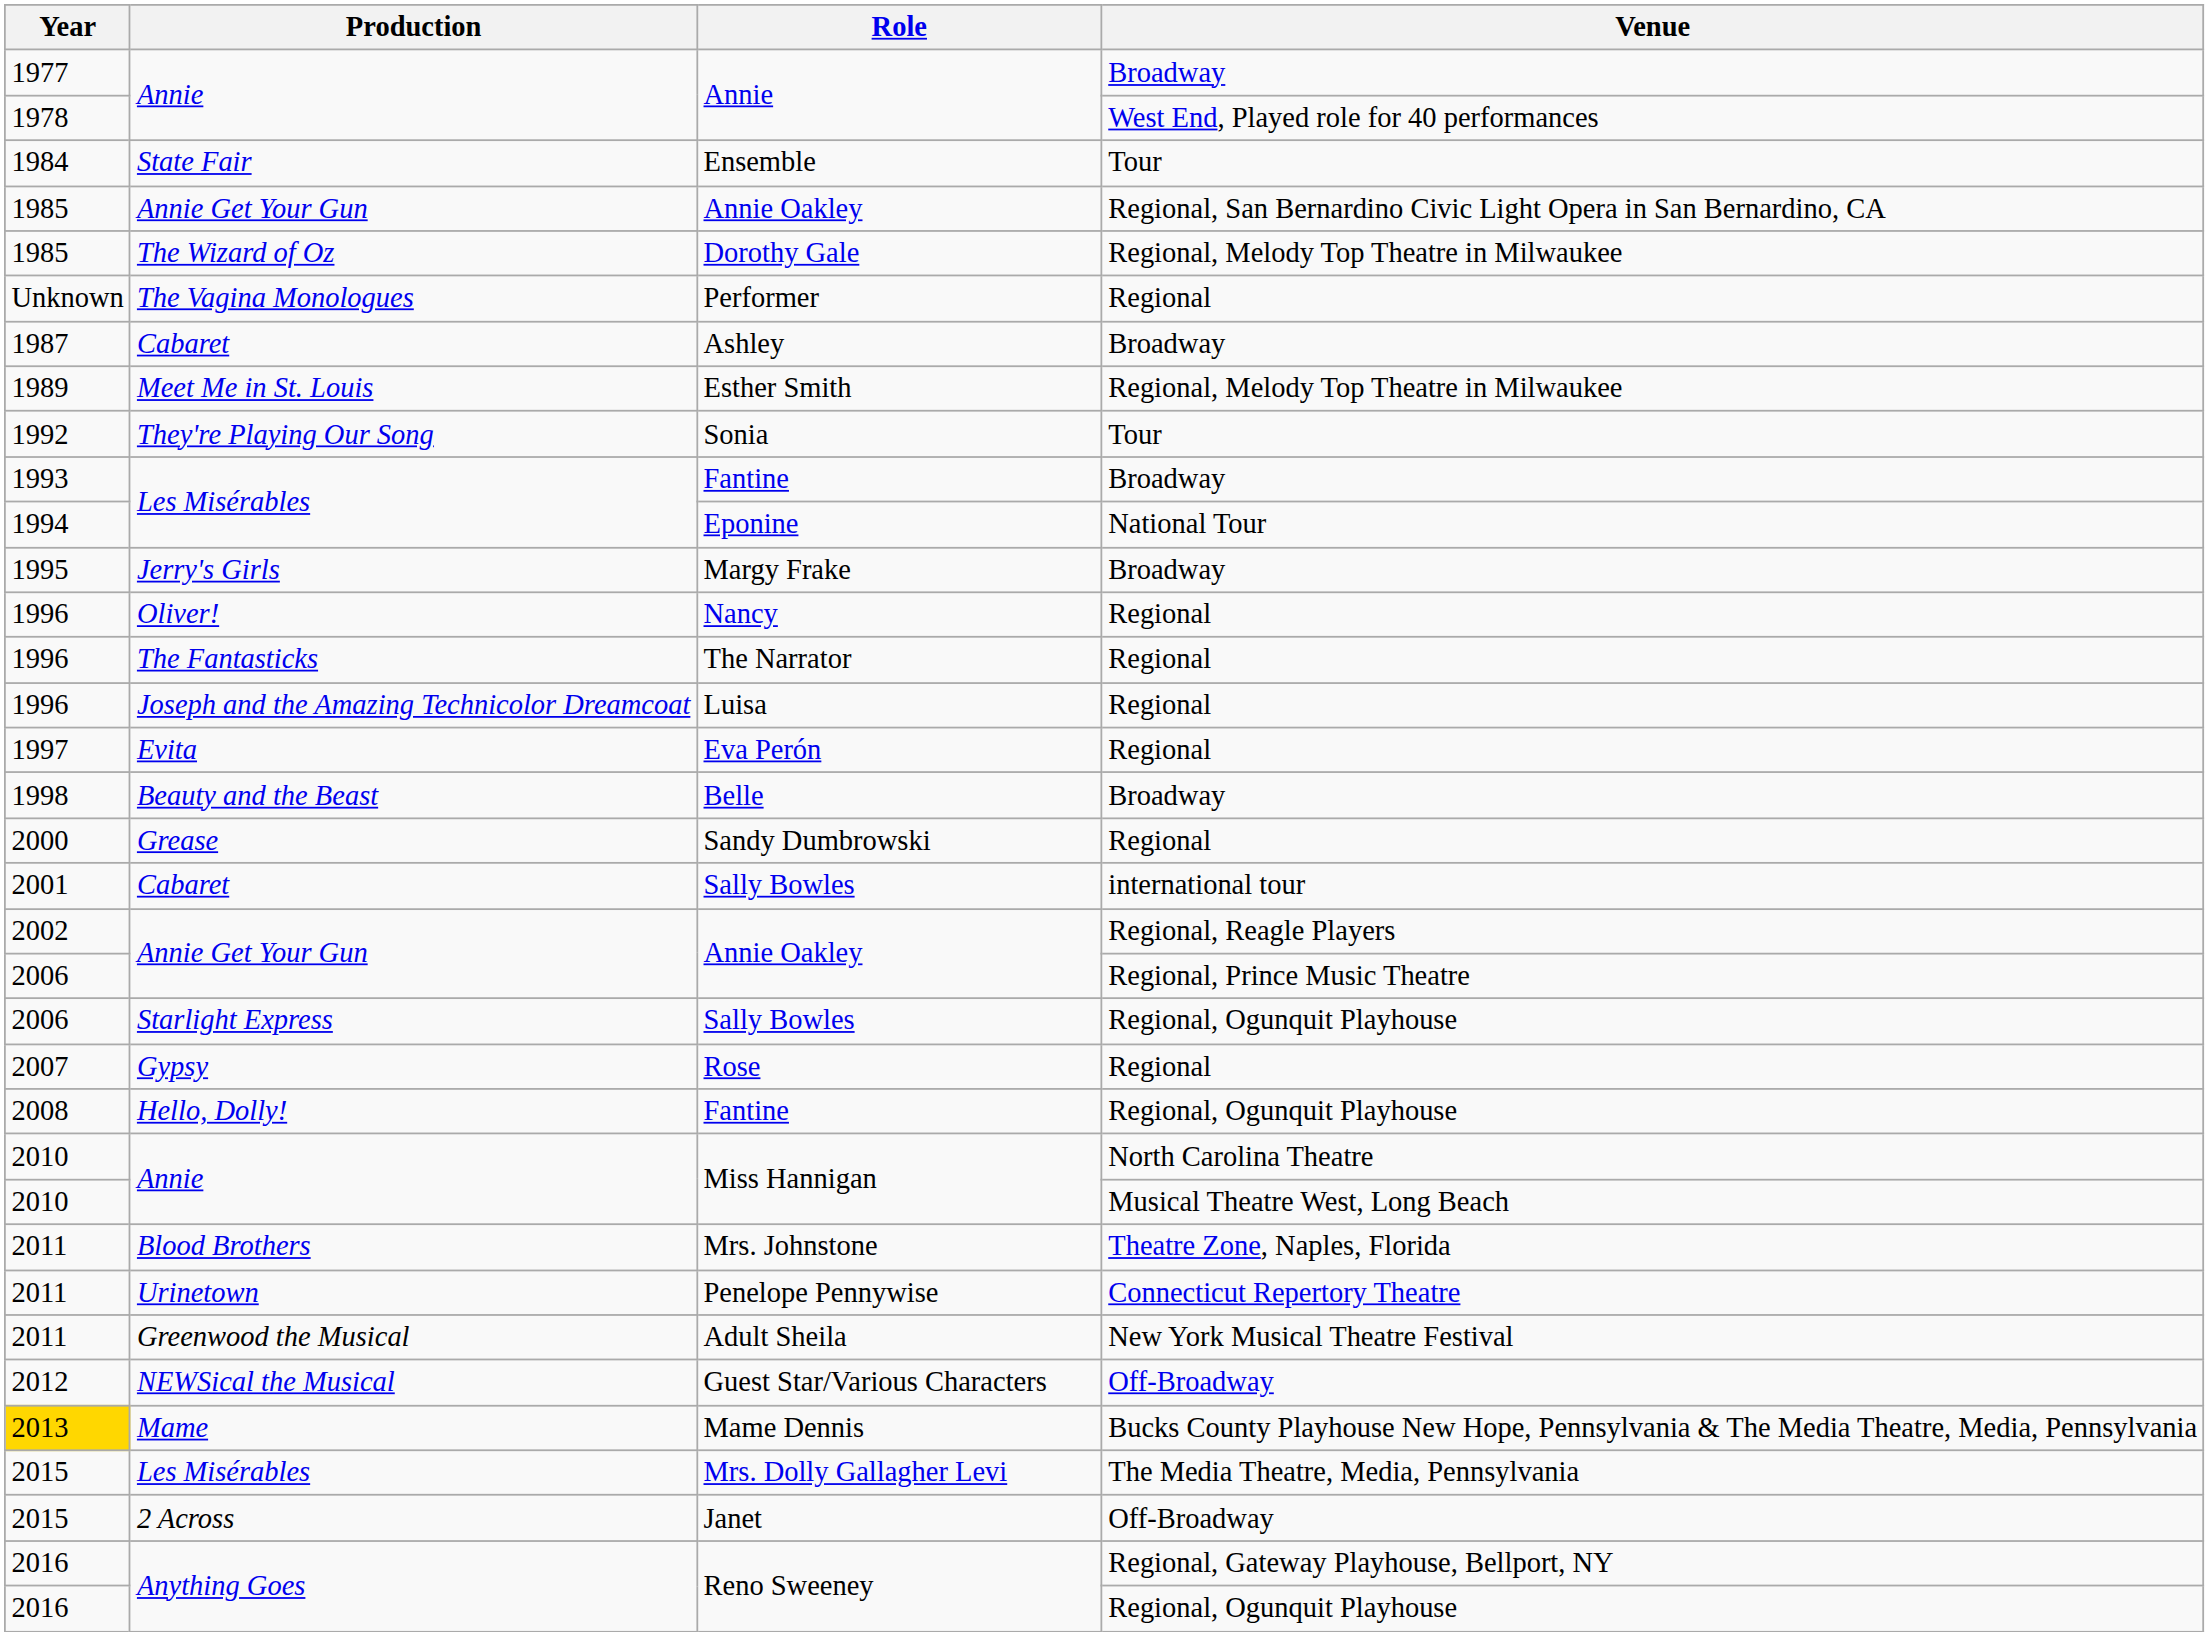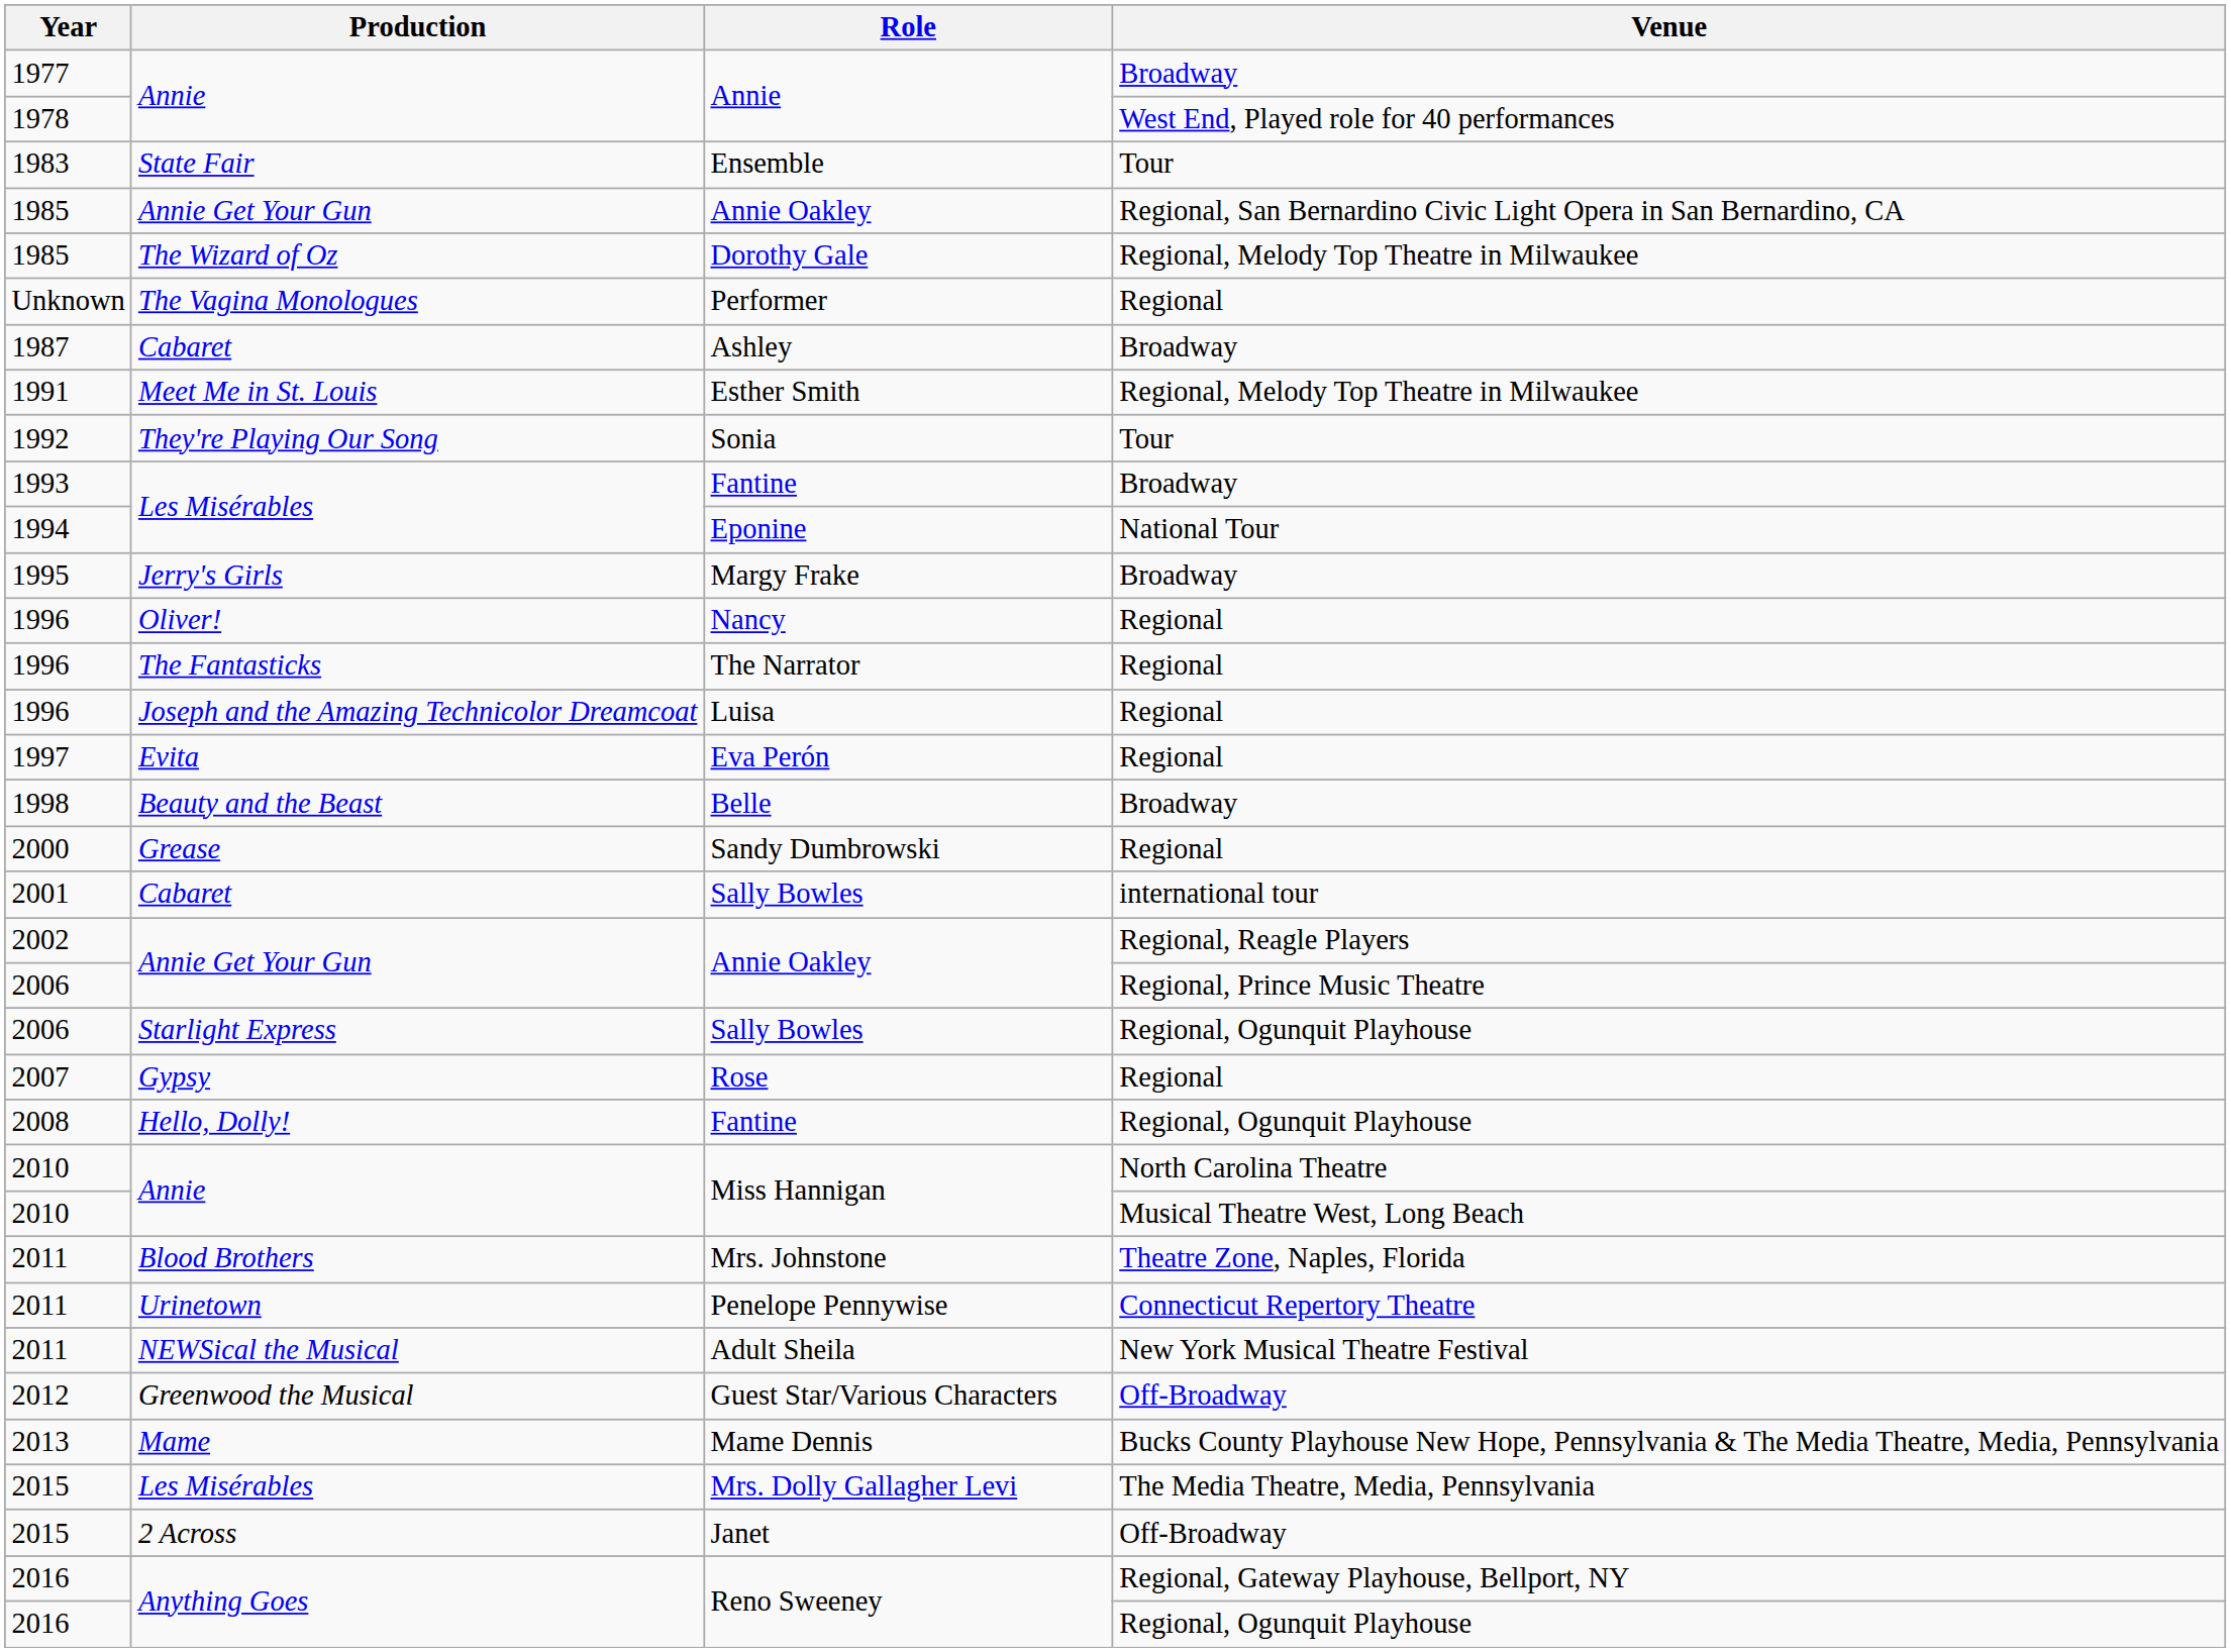 <table class="wikitable">
 <tr>
 <th>Year</th>
 <th>Production</th>
 <th width=220><a href='#'>Role</a></th>
 <th>Venue</th>
 </tr>
 <tr>
 <td>1977</td>
 <td rowspan="2"><em><a href='#'>Annie</a></em></td>
 <td rowspan="2"><a href='#'>Annie</a></td>
 <td><a href='#'>Broadway</a></td>
 </tr>
 <tr>
 <td>1978</td>
 <td><a href='#'>West End</a>, Played role for 40 performances</td>
 </tr>
 <tr>
-<td>1984</td>
+<td>1983</td>
 <td><em><a href='#'>State Fair</a></em></td>
 <td>Ensemble</td>
 <td>Tour</td>
 </tr>
 <tr>
 <td>1985</td>
 <td><em><a href='#'>Annie Get Your Gun</a></em></td>
 <td><a href='#'>Annie Oakley</a></td>
 <td>Regional, San Bernardino Civic Light Opera in San Bernardino, CA</td>
 </tr>
 <tr>
 <td>1985</td>
 <td><em><a href='#'>The Wizard of Oz</a></em></td>
 <td><a href='#'>Dorothy Gale</a></td>
 <td>Regional, Melody Top Theatre in Milwaukee</td>
 </tr>
 <tr>
 <td>Unknown</td>
 <td><em><a href='#'>The Vagina Monologues</a></em></td>
 <td>Performer</td>
 <td>Regional</td>
 </tr>
 <tr>
 <td>1987</td>
 <td><em><a href='#'>Cabaret</a></em></td>
 <td>Ashley</td>
 <td>Broadway</td>
 </tr>
 <tr>
-<td>1989</td>
+<td>1991</td>
 <td><em><a href='#'>Meet Me in St. Louis</a></em></td>
 <td>Esther Smith</td>
 <td>Regional, Melody Top Theatre in Milwaukee</td>
 </tr>
 <tr>
 <td>1992</td>
 <td><em><a href='#'>They're Playing Our Song</a></em></td>
 <td>Sonia</td>
 <td>Tour</td>
 </tr>
 <tr>
 <td>1993</td>
 <td rowspan="2"><em><a href='#'>Les Misérables</a></em></td>
 <td><a href='#'>Fantine</a></td>
 <td>Broadway</td>
 </tr>
 <tr>
 <td>1994</td>
 <td><a href='#'>Eponine</a></td>
 <td>National Tour</td>
 </tr>
 <tr>
 <td>1995</td>
 <td><em><a href='#'>Jerry's Girls</a></em></td>
 <td>Margy Frake</td>
 <td>Broadway</td>
 </tr>
 <tr>
 <td>1996</td>
 <td><em><a href='#'>Oliver!</a></em></td>
 <td><a href='#'>Nancy</a></td>
 <td>Regional</td>
 </tr>
 <tr>
 <td>1996</td>
 <td><em><a href='#'>The Fantasticks</a></em></td>
 <td>The Narrator</td>
 <td>Regional</td>
 </tr>
 <tr>
 <td>1996</td>
 <td><em><a href='#'>Joseph and the Amazing Technicolor Dreamcoat</a></em></td>
 <td>Luisa</td>
 <td>Regional</td>
 </tr>
 <tr>
 <td>1997</td>
 <td><em><a href='#'>Evita</a></em></td>
 <td><a href='#'>Eva Perón</a></td>
 <td>Regional</td>
 </tr>
 <tr>
 <td>1998</td>
 <td><em><a href='#'>Beauty and the Beast</a></em></td>
 <td><a href='#'>Belle</a></td>
 <td>Broadway</td>
 </tr>
 <tr>
 <td>2000</td>
 <td><em><a href='#'>Grease</a></em></td>
 <td>Sandy Dumbrowski</td>
 <td>Regional</td>
 </tr>
 <tr>
 <td>2001</td>
 <td><em><a href='#'>Cabaret</a></em></td>
 <td><a href='#'>Sally Bowles</a></td>
 <td>international tour</td>
 </tr>
 <tr>
 <td>2002</td>
 <td rowspan="2"><em><a href='#'>Annie Get Your Gun</a></em></td>
 <td rowspan="2"><a href='#'>Annie Oakley</a></td>
 <td>Regional, Reagle Players</td>
 </tr>
 <tr>
 <td>2006</td>
 <td>Regional, Prince Music Theatre</td>
 </tr>
 <tr>
 <td>2006</td>
 <td><em><a href='#'>Starlight Express</a></em></td>
 <td><a href='#'>Sally Bowles</a></td>
 <td>Regional, Ogunquit Playhouse</td>
 </tr>
 <tr>
 <td>2007</td>
 <td><em><a href='#'>Gypsy</a></em></td>
 <td><a href='#'>Rose</a></td>
 <td>Regional</td>
 </tr>
 <tr>
 <td>2008</td>
 <td><em><a href='#'>Hello, Dolly!</a></em></td>
 <td><a href='#'>Fantine</a></td>
 <td>Regional, Ogunquit Playhouse</td>
 </tr>
 <tr>
 <td>2010</td>
 <td rowspan="2"><em><a href='#'>Annie</a></em></td>
 <td rowspan="2">Miss Hannigan</td>
 <td>North Carolina Theatre</td>
 </tr>
 <tr>
 <td>2010</td>
 <td>Musical Theatre West, Long Beach</td>
 </tr>
 <tr>
 <td>2011</td>
 <td><em><a href='#'>Blood Brothers</a></em></td>
 <td>Mrs. Johnstone</td>
 <td><a href='#'>Theatre Zone</a>, Naples, Florida</td>
 </tr>
 <tr>
 <td>2011</td>
 <td><em><a href='#'>Urinetown</a></em></td>
 <td>Penelope Pennywise</td>
 <td><a href='#'>Connecticut Repertory Theatre</a></td>
 </tr>
 <tr>
 <td>2011</td>
-<td><em>Greenwood the Musical</em></td>
+<td><em><a href='#'>NEWSical the Musical</a></em></td>
 <td>Adult Sheila</td>
 <td>New York Musical Theatre Festival</td>
 </tr>
 <tr>
 <td>2012</td>
-<td><em><a href='#'>NEWSical the Musical</a></em></td>
+<td><em>Greenwood the Musical</em></td>
 <td>Guest Star/Various Characters</td>
 <td><a href='#'>Off-Broadway</a></td>
 </tr>
 <tr>
-<td style="background: gold;">2013</td>
+<td>2013</td>
 <td><em><a href='#'>Mame</a></em></td>
 <td>Mame Dennis</td>
 <td>Bucks County Playhouse New Hope, Pennsylvania & The Media Theatre, Media, Pennsylvania</td>
 </tr>
 <tr>
 <td>2015</td>
 <td><em><a href='#'>Les Misérables</a></em></td>
 <td><a href='#'>Mrs. Dolly Gallagher Levi</a></td>
 <td>The Media Theatre, Media, Pennsylvania</td>
 </tr>
 <tr>
 <td>2015</td>
 <td><em>2 Across</em></td>
 <td>Janet</td>
 <td>Off-Broadway</td>
 </tr>
 <tr>
 <td>2016</td>
 <td rowspan="2"><em><a href='#'>Anything Goes</a></em></td>
 <td rowspan="2">Reno Sweeney</td>
 <td>Regional, Gateway Playhouse, Bellport, NY</td>
 </tr>
 <tr>
 <td>2016</td>
 <td>Regional, Ogunquit Playhouse</td>
 </tr>
 </table>
